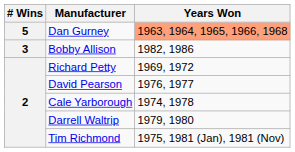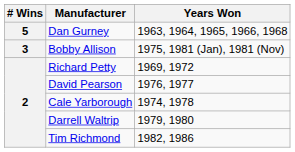 <table class="wikitable" style="font-size: 95%;">
 <tr>
 <th># Wins</th>
 <th>Manufacturer</th>
 <th>Years Won</th>
 </tr>
 <tr>
 <th>5</th>
 <td><a href='#'>Dan Gurney</a></td>
-<td style="background: lightsalmon;">1963, 1964, 1965, 1966, 1968</td>
+<td>1963, 1964, 1965, 1966, 1968</td>
 </tr>
 <tr>
 <th>3</th>
 <td><a href='#'>Bobby Allison</a></td>
-<td>1982, 1986</td>
+<td>1975, 1981 (Jan), 1981 (Nov)</td>
 </tr>
 <tr>
 <th rowspan="5">2</th>
 <td><a href='#'>Richard Petty</a></td>
 <td>1969, 1972</td>
 </tr>
 <tr>
 <td><a href='#'>David Pearson</a></td>
 <td>1976, 1977</td>
 </tr>
 <tr>
 <td><a href='#'>Cale Yarborough</a></td>
 <td>1974, 1978</td>
 </tr>
 <tr>
 <td><a href='#'>Darrell Waltrip</a></td>
 <td>1979, 1980</td>
 </tr>
 <tr>
 <td><a href='#'>Tim Richmond</a></td>
-<td>1975, 1981 (Jan), 1981 (Nov)</td>
+<td>1982, 1986</td>
 </tr>
 </table>
